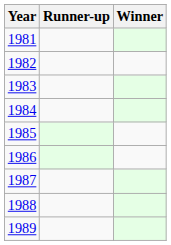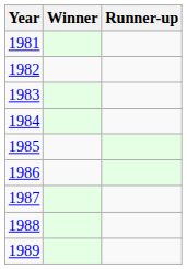 <table class="wikitable floatright" style="font-size:95%">
 <tr>
 <th>Year</th>
+<th>Winner</th>
 <th>Runner-up</th>
-<th>Winner</th>
 </tr>
 <tr>
 <td><a href='#'>1981</a></td>
+<td style="background:#e5ffe5;"></td>
 <td></td>
-<td style="background:#e5ffe5;"></td>
 </tr>
 <tr>
 <td><a href='#'>1982</a></td>
 <td></td>
 <td></td>
 </tr>
 <tr>
 <td><a href='#'>1983</a></td>
+<td style="background:#e5ffe5;"></td>
+<td></td>
+</tr>
+<tr>
+<td><a href='#'>1984</a></td>
+<td style="background:#e5ffe5;"></td>
+<td></td>
+</tr>
+<tr>
+<td><a href='#'>1985</a></td>
 <td></td>
 <td style="background:#e5ffe5;"></td>
 </tr>
 <tr>
-<td><a href='#'>1984</a></td>
+<td><a href='#'>1986</a></td>
 <td></td>
 <td style="background:#e5ffe5;"></td>
 </tr>
 <tr>
-<td><a href='#'>1985</a></td>
+<td><a href='#'>1987</a></td>
 <td style="background:#e5ffe5;"></td>
 <td></td>
 </tr>
 <tr>
-<td><a href='#'>1986</a></td>
+<td><a href='#'>1988</a></td>
 <td style="background:#e5ffe5;"></td>
 <td></td>
 </tr>
 <tr>
-<td><a href='#'>1987</a></td>
+<td><a href='#'>1989</a></td>
+<td style="background:#e5ffe5;"></td>
 <td></td>
-<td style="background:#e5ffe5;"></td>
-</tr>
-<tr>
-<td><a href='#'>1988</a></td>
-<td></td>
-<td style="background:#e5ffe5;"></td>
-</tr>
-<tr>
-<td><a href='#'>1989</a></td>
-<td></td>
-<td style="background:#e5ffe5;"></td>
 </tr>
 </table>
